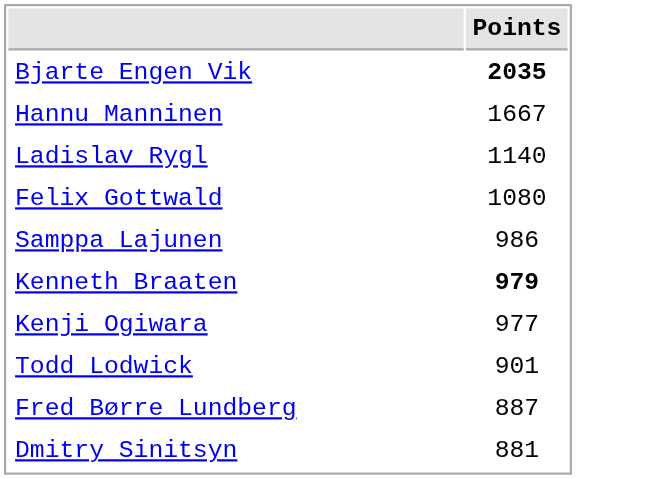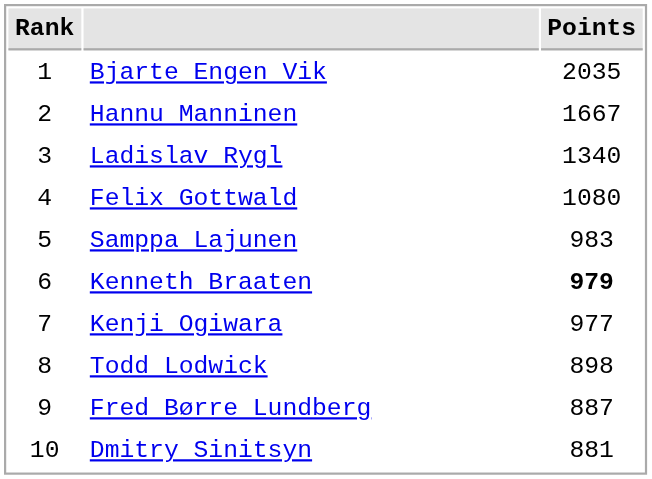 <table cellspacing="1" cellpadding="3" style="border:1px solid #AAAAAA;font-size:86%">
 <tr bgcolor="#E4E4E4">
+<th style="border-bottom:1px solid #AAAAAA" width=10>Rank</th>
 <th style="border-bottom:1px solid #AAAAAA" width=200></th>
 <th style="border-bottom:1px solid #AAAAAA" width=20>Points</th>
 </tr>
 <tr align="center">
+<td>1</td>
 <td align="left"> <a href='#'>Bjarte Engen Vik</a></td>
-<td><strong>2035</strong></td>
+<td>2035</td>
 </tr>
 <tr align="center">
+<td>2</td>
 <td align="left"> <a href='#'>Hannu Manninen</a></td>
 <td>1667</td>
 </tr>
 <tr align="center">
+<td>3</td>
 <td align="left"> <a href='#'>Ladislav Rygl</a></td>
-<td>1140</td>
+<td>1340</td>
 </tr>
 <tr align="center">
+<td>4</td>
 <td align="left"> <a href='#'>Felix Gottwald</a></td>
 <td>1080</td>
 </tr>
 <tr align="center">
+<td>5</td>
 <td align="left"> <a href='#'>Samppa Lajunen</a></td>
-<td>986</td>
+<td>983</td>
 </tr>
 <tr align="center">
+<td>6</td>
 <td align="left"> <a href='#'>Kenneth Braaten</a></td>
 <td><strong>979</strong></td>
 </tr>
 <tr align="center">
+<td>7</td>
 <td align="left"> <a href='#'>Kenji Ogiwara</a></td>
 <td>977</td>
 </tr>
 <tr align="center">
+<td>8</td>
 <td align="left"> <a href='#'>Todd Lodwick</a></td>
-<td>901</td>
+<td>898</td>
 </tr>
 <tr align="center">
+<td>9</td>
 <td align="left"> <a href='#'>Fred Børre Lundberg</a></td>
 <td>887</td>
 </tr>
 <tr align="center">
+<td>10</td>
 <td align="left"> <a href='#'>Dmitry Sinitsyn</a></td>
 <td>881</td>
 </tr>
 </table>
